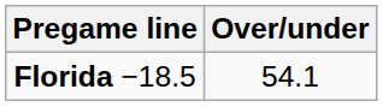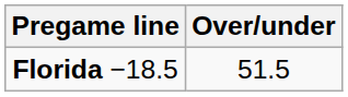 <table class="wikitable">
 <tr align="center">
 <th style=>Pregame line</th>
 <th style=>Over/under</th>
 </tr>
 <tr align="center">
 <td><strong>Florida</strong> −18.5</td>
-<td>54.1</td>
+<td>51.5</td>
 </tr>
 </table>
